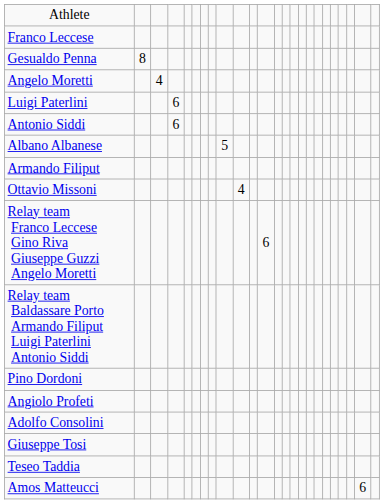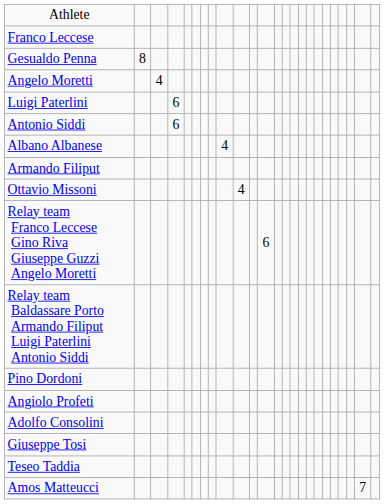 <table class="wikitable" style="text-align: center; font-size:100%" width="70%">
 <tr>
 <td>Athlete</td>
 <td></td>
 <td></td>
 <td></td>
 <td></td>
 <td></td>
 <td></td>
 <td></td>
 <td></td>
 <td></td>
 <td></td>
 <td></td>
 <td></td>
 <td></td>
 <td></td>
 <td></td>
 <td></td>
 <td></td>
 <td></td>
 <td></td>
 <td></td>
 <td></td>
 <td></td>
 <td></td>
 </tr>
 <tr>
 <td align=left><a href='#'>Franco Leccese</a></td>
 <td></td>
 <td></td>
 <td></td>
 <td></td>
 <td></td>
 <td></td>
 <td></td>
 <td></td>
 <td></td>
 <td></td>
 <td></td>
 <td></td>
 <td></td>
 <td></td>
 <td></td>
 <td></td>
 <td></td>
 <td></td>
 <td></td>
 <td></td>
 <td></td>
 <td></td>
 <td></td>
 </tr>
 <tr>
 <td align=left><a href='#'>Gesualdo Penna</a></td>
 <td>8</td>
 <td></td>
 <td></td>
 <td></td>
 <td></td>
 <td></td>
 <td></td>
 <td></td>
 <td></td>
 <td></td>
 <td></td>
 <td></td>
 <td></td>
 <td></td>
 <td></td>
 <td></td>
 <td></td>
 <td></td>
 <td></td>
 <td></td>
 <td></td>
 <td></td>
 <td></td>
 </tr>
 <tr>
 <td align=left><a href='#'>Angelo Moretti</a></td>
 <td></td>
 <td>4</td>
 <td></td>
 <td></td>
 <td></td>
 <td></td>
 <td></td>
 <td></td>
 <td></td>
 <td></td>
 <td></td>
 <td></td>
 <td></td>
 <td></td>
 <td></td>
 <td></td>
 <td></td>
 <td></td>
 <td></td>
 <td></td>
 <td></td>
 <td></td>
 <td></td>
 </tr>
 <tr>
 <td align=left><a href='#'>Luigi Paterlini</a></td>
 <td></td>
 <td></td>
 <td>6</td>
 <td></td>
 <td></td>
 <td></td>
 <td></td>
 <td></td>
 <td></td>
 <td></td>
 <td></td>
 <td></td>
 <td></td>
 <td></td>
 <td></td>
 <td></td>
 <td></td>
 <td></td>
 <td></td>
 <td></td>
 <td></td>
 <td></td>
 <td></td>
 </tr>
 <tr>
 <td align=left><a href='#'>Antonio Siddi</a></td>
 <td></td>
 <td></td>
 <td>6</td>
 <td></td>
 <td></td>
 <td></td>
 <td></td>
 <td></td>
 <td></td>
 <td></td>
 <td></td>
 <td></td>
 <td></td>
 <td></td>
 <td></td>
 <td></td>
 <td></td>
 <td></td>
 <td></td>
 <td></td>
 <td></td>
 <td></td>
 <td></td>
 </tr>
 <tr>
 <td align=left><a href='#'>Albano Albanese</a></td>
 <td></td>
 <td></td>
 <td></td>
 <td></td>
 <td></td>
 <td></td>
 <td></td>
-<td>5</td>
+<td>4</td>
 <td></td>
 <td></td>
 <td></td>
 <td></td>
 <td></td>
 <td></td>
 <td></td>
 <td></td>
 <td></td>
 <td></td>
 <td></td>
 <td></td>
 <td></td>
 <td></td>
 <td></td>
 </tr>
 <tr>
 <td align=left><a href='#'>Armando Filiput</a></td>
 <td></td>
 <td></td>
 <td></td>
 <td></td>
 <td></td>
 <td></td>
 <td></td>
 <td></td>
 <td></td>
 <td></td>
 <td></td>
 <td></td>
 <td></td>
 <td></td>
 <td></td>
 <td></td>
 <td></td>
 <td></td>
 <td></td>
 <td></td>
 <td></td>
 <td></td>
 <td></td>
 </tr>
 <tr>
 <td align=left><a href='#'>Ottavio Missoni</a></td>
 <td></td>
 <td></td>
 <td></td>
 <td></td>
 <td></td>
 <td></td>
 <td></td>
 <td></td>
 <td>4</td>
 <td></td>
 <td></td>
 <td></td>
 <td></td>
 <td></td>
 <td></td>
 <td></td>
 <td></td>
 <td></td>
 <td></td>
 <td></td>
 <td></td>
 <td></td>
 <td></td>
 </tr>
 <tr>
 <td align=left><a href='#'>Relay team</a><br> <a href='#'>Franco Leccese</a><br> <a href='#'>Gino Riva</a><br> <a href='#'>Giuseppe Guzzi</a><br> <a href='#'>Angelo Moretti</a></td>
 <td></td>
 <td></td>
 <td></td>
 <td></td>
 <td></td>
 <td></td>
 <td></td>
 <td></td>
 <td></td>
 <td></td>
 <td>6</td>
 <td></td>
 <td></td>
 <td></td>
 <td></td>
 <td></td>
 <td></td>
 <td></td>
 <td></td>
 <td></td>
 <td></td>
 <td></td>
 <td></td>
 </tr>
 <tr>
 <td align=left><a href='#'>Relay team</a><br> <a href='#'>Baldassare Porto</a><br> <a href='#'>Armando Filiput</a><br> <a href='#'>Luigi Paterlini</a><br> <a href='#'>Antonio Siddi</a></td>
 <td></td>
 <td></td>
 <td></td>
 <td></td>
 <td></td>
 <td></td>
 <td></td>
 <td></td>
 <td></td>
 <td></td>
 <td></td>
 <td></td>
 <td></td>
 <td></td>
 <td></td>
 <td></td>
 <td></td>
 <td></td>
 <td></td>
 <td></td>
 <td></td>
 <td></td>
 <td></td>
 </tr>
 <tr>
 <td align=left><a href='#'>Pino Dordoni</a></td>
 <td></td>
 <td></td>
 <td></td>
 <td></td>
 <td></td>
 <td></td>
 <td></td>
 <td></td>
 <td></td>
 <td></td>
 <td></td>
 <td></td>
 <td></td>
 <td></td>
 <td></td>
 <td></td>
 <td></td>
 <td></td>
 <td></td>
 <td></td>
 <td></td>
 <td></td>
 <td></td>
 </tr>
 <tr>
 <td align=left><a href='#'>Angiolo Profeti</a></td>
 <td></td>
 <td></td>
 <td></td>
 <td></td>
 <td></td>
 <td></td>
 <td></td>
 <td></td>
 <td></td>
 <td></td>
 <td></td>
 <td></td>
 <td></td>
 <td></td>
 <td></td>
 <td></td>
 <td></td>
 <td></td>
 <td></td>
 <td></td>
 <td></td>
 <td></td>
 <td></td>
 </tr>
 <tr>
 <td align=left><a href='#'>Adolfo Consolini</a></td>
 <td></td>
 <td></td>
 <td></td>
 <td></td>
 <td></td>
 <td></td>
 <td></td>
 <td></td>
 <td></td>
 <td></td>
 <td></td>
 <td></td>
 <td></td>
 <td></td>
 <td></td>
 <td></td>
 <td></td>
 <td></td>
 <td></td>
 <td></td>
 <td></td>
 <td></td>
 <td></td>
 </tr>
 <tr>
 <td align=left><a href='#'>Giuseppe Tosi</a></td>
 <td></td>
 <td></td>
 <td></td>
 <td></td>
 <td></td>
 <td></td>
 <td></td>
 <td></td>
 <td></td>
 <td></td>
 <td></td>
 <td></td>
 <td></td>
 <td></td>
 <td></td>
 <td></td>
 <td></td>
 <td></td>
 <td></td>
 <td></td>
 <td></td>
 <td></td>
 <td></td>
 </tr>
 <tr>
 <td align=left><a href='#'>Teseo Taddia</a></td>
 <td></td>
 <td></td>
 <td></td>
 <td></td>
 <td></td>
 <td></td>
 <td></td>
 <td></td>
 <td></td>
 <td></td>
 <td></td>
 <td></td>
 <td></td>
 <td></td>
 <td></td>
 <td></td>
 <td></td>
 <td></td>
 <td></td>
 <td></td>
 <td></td>
 <td></td>
 <td></td>
 </tr>
 <tr>
 <td align=left><a href='#'>Amos Matteucci</a></td>
 <td></td>
 <td></td>
 <td></td>
 <td></td>
 <td></td>
 <td></td>
 <td></td>
 <td></td>
 <td></td>
 <td></td>
 <td></td>
 <td></td>
 <td></td>
 <td></td>
 <td></td>
 <td></td>
 <td></td>
 <td></td>
 <td></td>
 <td></td>
 <td></td>
-<td>6</td>
+<td>7</td>
 <td></td>
 </tr>
 </table>
